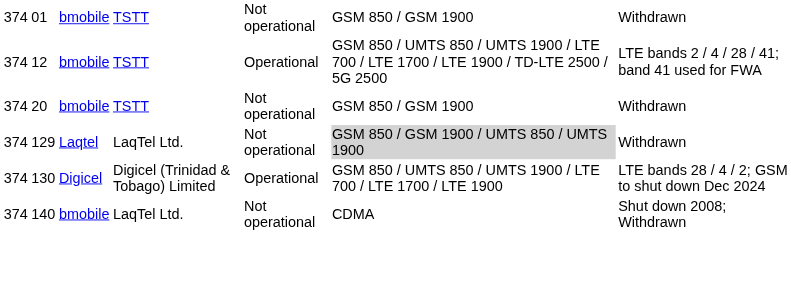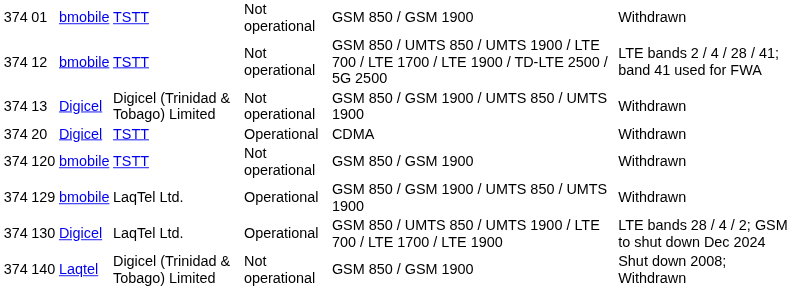 <table>
 <tr>
 <td>374</td>
 <td>01</td>
 <td><a href='#'>bmobile</a></td>
 <td><a href='#'>TSTT</a></td>
 <td>Not operational</td>
 <td>GSM 850 / GSM 1900</td>
 <td>Withdrawn</td>
 </tr>
 <tr>
 <td>374</td>
 <td>12</td>
 <td><a href='#'>bmobile</a></td>
 <td><a href='#'>TSTT</a></td>
-<td>Operational</td>
+<td>Not operational</td>
 <td>GSM 850 / UMTS 850 / UMTS 1900 / LTE 700 / LTE 1700 / LTE 1900 / TD-LTE 2500 / 5G 2500</td>
 <td> LTE bands 2 / 4 / 28 / 41; band 41 used for FWA</td>
 </tr>
 <tr>
 <td>374</td>
+<td>13</td>
+<td><a href='#'>Digicel</a></td>
+<td>Digicel (Trinidad & Tobago) Limited</td>
+<td>Not operational</td>
+<td>GSM 850 / GSM 1900 / UMTS 850 / UMTS 1900</td>
+<td>Withdrawn</td>
+</tr>
+<tr>
+<td>374</td>
 <td>20</td>
+<td><a href='#'>Digicel</a></td>
+<td><a href='#'>TSTT</a></td>
+<td>Operational</td>
+<td>CDMA</td>
+<td>Withdrawn</td>
+</tr>
+<tr>
+<td>374</td>
+<td>120</td>
 <td><a href='#'>bmobile</a></td>
 <td><a href='#'>TSTT</a></td>
 <td>Not operational</td>
 <td>GSM 850 / GSM 1900</td>
 <td>Withdrawn</td>
 </tr>
 <tr>
 <td>374</td>
 <td>129</td>
-<td><a href='#'>Laqtel</a></td>
+<td><a href='#'>bmobile</a></td>
 <td>LaqTel Ltd.</td>
-<td>Not operational</td>
-<td style="background: lightgrey;">GSM 850 / GSM 1900 / UMTS 850 / UMTS 1900</td>
+<td>Operational</td>
+<td>GSM 850 / GSM 1900 / UMTS 850 / UMTS 1900</td>
 <td>Withdrawn</td>
 </tr>
 <tr>
 <td>374</td>
 <td>130</td>
 <td><a href='#'>Digicel</a></td>
-<td>Digicel (Trinidad & Tobago) Limited</td>
+<td>LaqTel Ltd.</td>
 <td>Operational</td>
 <td>GSM 850 / UMTS 850 / UMTS 1900 / LTE 700 / LTE 1700 / LTE 1900</td>
 <td> LTE bands 28 / 4 / 2; GSM to shut down Dec 2024</td>
 </tr>
 <tr>
 <td>374</td>
 <td>140</td>
-<td><a href='#'>bmobile</a></td>
-<td>LaqTel Ltd.</td>
+<td><a href='#'>Laqtel</a></td>
+<td>Digicel (Trinidad & Tobago) Limited</td>
 <td>Not operational</td>
-<td>CDMA</td>
+<td>GSM 850 / GSM 1900</td>
 <td> Shut down 2008; Withdrawn</td>
 </tr>
 </table>
